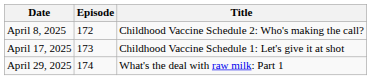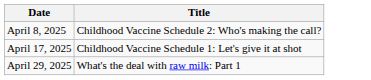 <table class="wikitable">
 <tr>
 <th>Date</th>
-<th>Episode</th>
 <th>Title</th>
 </tr>
 <tr>
 <td>April 8, 2025</td>
-<td>172</td>
 <td>Childhood Vaccine Schedule 2: Who's making the call?</td>
 </tr>
 <tr>
 <td>April 17, 2025</td>
-<td>173</td>
 <td>Childhood Vaccine Schedule 1: Let's give it at shot</td>
 </tr>
 <tr>
 <td>April 29, 2025</td>
-<td>174</td>
 <td>What's the deal with <a href='#'>raw milk</a>: Part 1</td>
 </tr>
 </table>
